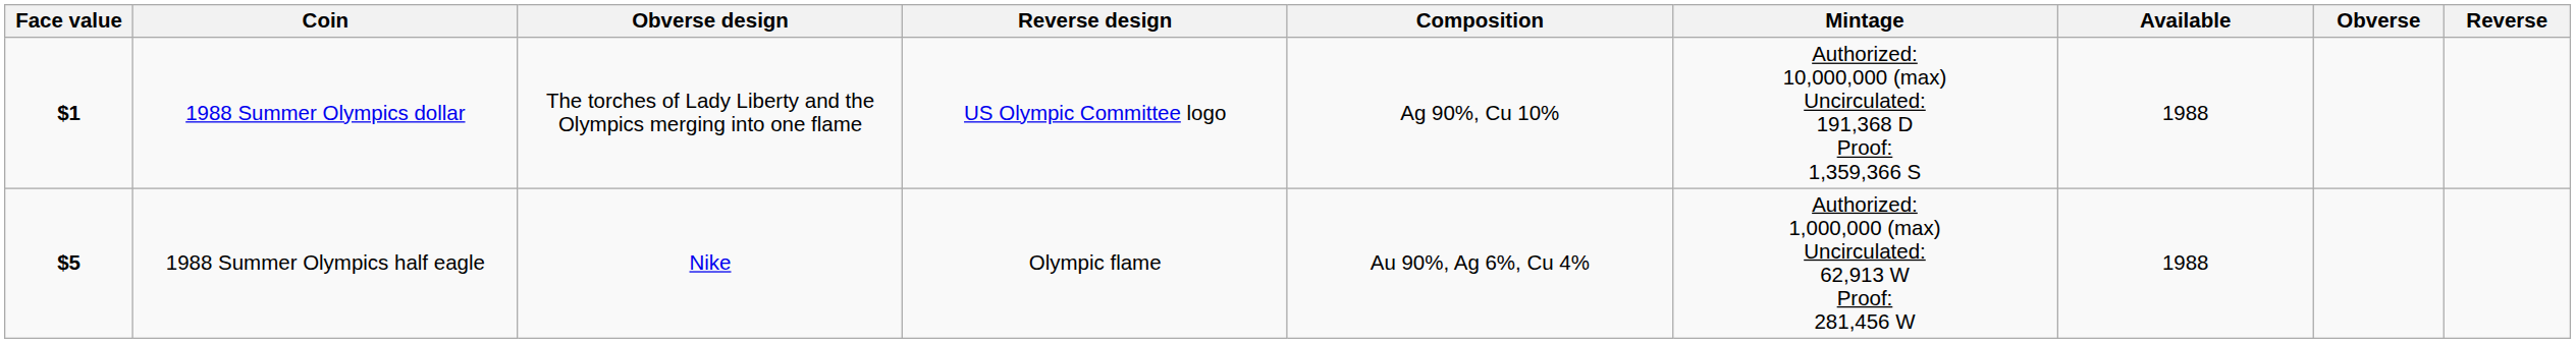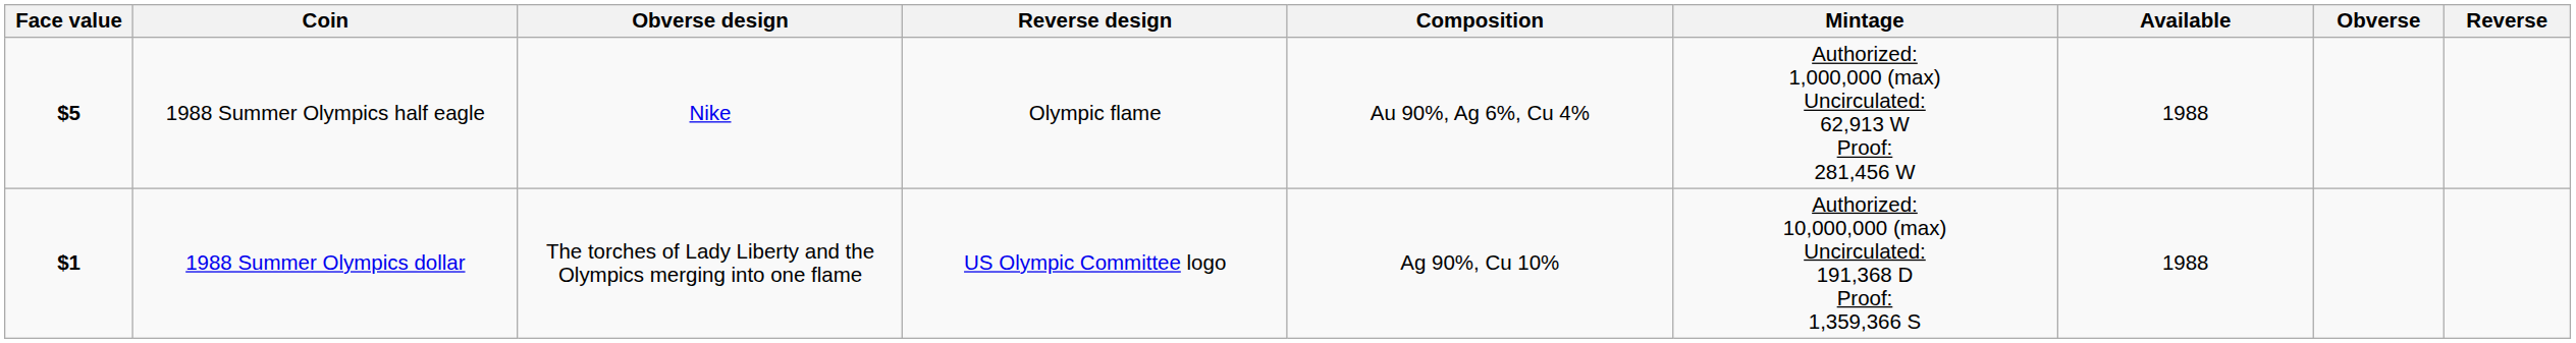 <table class="wikitable">
 <tr>
 <th width="5%">Face value</th>
 <th width="15%">Coin</th>
 <th width="15%">Obverse design</th>
 <th width="15%">Reverse design</th>
 <th width="15%">Composition</th>
 <th width="15%">Mintage</th>
 <th width="10%">Available</th>
 <th>Obverse</th>
 <th>Reverse</th>
 </tr>
 <tr>
+<td align="center"><strong>$5</strong></td>
+<td align="center">1988 Summer Olympics half eagle</td>
+<td align="center"><a href='#'>Nike</a></td>
+<td align="center">Olympic flame</td>
+<td align="center">Au 90%, Ag 6%, Cu 4%</td>
+<td align="center"><u>Authorized:</u><br>1,000,000 (max)<br><u>Uncirculated:</u><br>62,913 W<br><u>Proof:</u><br>281,456 W</td>
+<td align="center">1988</td>
+<td></td>
+<td></td>
+</tr>
+<tr>
 <td align="center"><strong>$1</strong></td>
 <td align="center"><a href='#'>1988 Summer Olympics dollar</a></td>
 <td align="center">The torches of Lady Liberty and the Olympics merging into one flame</td>
 <td align="center"><a href='#'>US Olympic Committee</a> logo</td>
 <td align="center">Ag 90%, Cu 10%</td>
 <td align="center"><u>Authorized:</u><br>10,000,000 (max)<br><u>Uncirculated:</u><br>191,368 D<br><u>Proof:</u><br>1,359,366 S</td>
 <td align="center">1988</td>
 <td></td>
 <td></td>
 </tr>
-<tr>
-<td align="center"><strong>$5</strong></td>
-<td align="center">1988 Summer Olympics half eagle</td>
-<td align="center"><a href='#'>Nike</a></td>
-<td align="center">Olympic flame</td>
-<td align="center">Au 90%, Ag 6%, Cu 4%</td>
-<td align="center"><u>Authorized:</u><br>1,000,000 (max)<br><u>Uncirculated:</u><br>62,913 W<br><u>Proof:</u><br>281,456 W</td>
-<td align="center">1988</td>
-<td></td>
-<td></td>
-</tr>
 </table>
